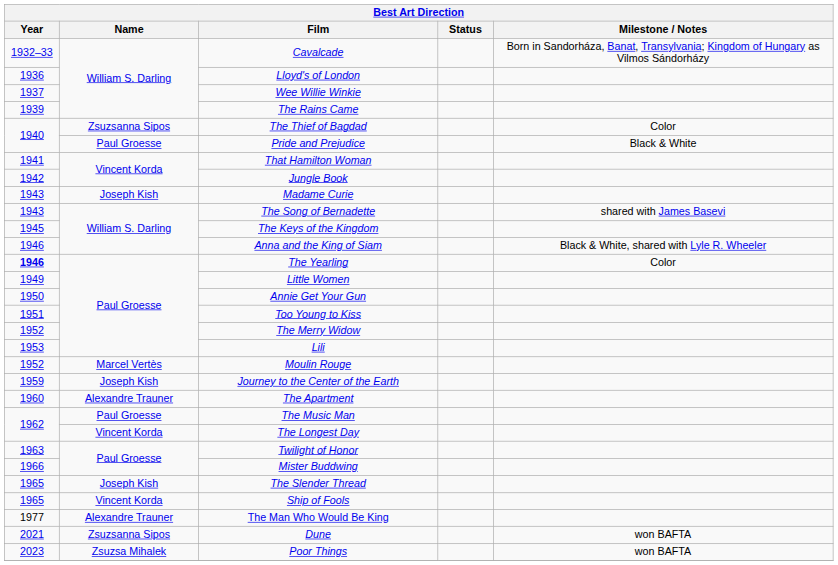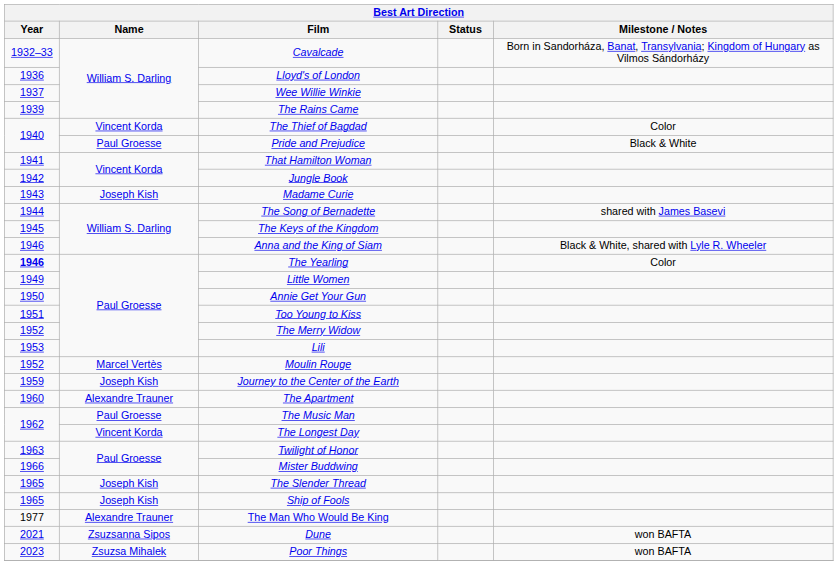 <table class="wikitable" style="text-align: center">
 <tr>
 <th colspan=6 style="text-align:center;"><a href='#'>Best Art Direction</a></th>
 </tr>
 <tr>
 <th style="width:075px;">Year</th>
 <th style="width:200px;">Name</th>
 <th style="width:350px;">Film</th>
 <th style="width:075px;">Status</th>
 <th style="width:500px;">Milestone / Notes</th>
 </tr>
 <tr>
 <td><a href='#'>1932–33</a></td>
 <td rowspan=4><a href='#'>William S. Darling</a></td>
 <td><em><a href='#'>Cavalcade</a></em></td>
 <td></td>
 <td>Born in Sandorháza, <a href='#'>Banat</a>, <a href='#'>Transylvania</a>; <a href='#'>Kingdom of Hungary</a> as Vilmos Sándorházy</td>
 </tr>
 <tr>
 <td><a href='#'>1936</a></td>
 <td><em><a href='#'>Lloyd's of London</a></em></td>
 <td></td>
 <td></td>
 </tr>
 <tr>
 <td><a href='#'>1937</a></td>
 <td><em><a href='#'>Wee Willie Winkie</a></em></td>
 <td></td>
 <td></td>
 </tr>
 <tr>
 <td><a href='#'>1939</a></td>
 <td><em><a href='#'>The Rains Came</a></em></td>
 <td></td>
 <td></td>
 </tr>
 <tr>
 <td rowspan=2><a href='#'>1940</a></td>
-<td><a href='#'>Zsuzsanna Sipos</a></td>
+<td><a href='#'>Vincent Korda</a></td>
 <td><em><a href='#'>The Thief of Bagdad</a></em></td>
 <td></td>
 <td>Color</td>
 </tr>
 <tr>
 <td><a href='#'>Paul Groesse</a></td>
 <td><a href='#'><em>Pride and Prejudice</em></a></td>
 <td></td>
 <td>Black & White</td>
 </tr>
 <tr>
 <td><a href='#'>1941</a></td>
 <td rowspan=2><a href='#'>Vincent Korda</a></td>
 <td><em><a href='#'>That Hamilton Woman</a></em></td>
 <td></td>
 <td></td>
 </tr>
 <tr>
 <td><a href='#'>1942</a></td>
 <td><em><a href='#'>Jungle Book</a></em></td>
 <td></td>
 <td></td>
 </tr>
 <tr>
 <td><a href='#'>1943</a></td>
 <td><a href='#'>Joseph Kish</a></td>
 <td><a href='#'><em>Madame Curie</em></a></td>
 <td></td>
 <td></td>
 </tr>
 <tr>
-<td><a href='#'>1943</a></td>
+<td><a href='#'>1944</a></td>
 <td rowspan=3><a href='#'>William S. Darling</a></td>
 <td><em><a href='#'>The Song of Bernadette</a></em></td>
 <td></td>
 <td>shared with <a href='#'>James Basevi</a></td>
 </tr>
 <tr>
 <td><a href='#'>1945</a></td>
 <td><em><a href='#'>The Keys of the Kingdom</a></em></td>
 <td></td>
 <td></td>
 </tr>
 <tr>
 <td><a href='#'>1946</a></td>
 <td><em><a href='#'>Anna and the King of Siam</a></em></td>
 <td></td>
 <td>Black & White, shared with <a href='#'>Lyle R. Wheeler</a></td>
 </tr>
 <tr>
 <td><strong><a href='#'>1946</a></strong></td>
 <td rowspan=6><a href='#'>Paul Groesse</a></td>
 <td><em><a href='#'>The Yearling</a></em></td>
 <td></td>
 <td>Color</td>
 </tr>
 <tr>
 <td><a href='#'>1949</a></td>
 <td><em><a href='#'>Little Women</a></em></td>
 <td></td>
 <td></td>
 </tr>
 <tr>
 <td><a href='#'>1950</a></td>
 <td><em><a href='#'>Annie Get Your Gun</a></em></td>
 <td></td>
 <td></td>
 </tr>
 <tr>
 <td><a href='#'>1951</a></td>
 <td><em><a href='#'>Too Young to Kiss</a></em></td>
 <td></td>
 <td></td>
 </tr>
 <tr>
 <td><a href='#'>1952</a></td>
 <td><em><a href='#'>The Merry Widow</a></em></td>
 <td></td>
 <td></td>
 </tr>
 <tr>
 <td><a href='#'>1953</a></td>
 <td><em><a href='#'>Lili</a></em></td>
 <td></td>
 <td></td>
 </tr>
 <tr>
 <td><a href='#'>1952</a></td>
 <td><a href='#'>Marcel Vertès</a></td>
 <td><em><a href='#'>Moulin Rouge</a></em></td>
 <td></td>
 <td></td>
 </tr>
 <tr>
 <td><a href='#'>1959</a></td>
 <td><a href='#'>Joseph Kish</a></td>
 <td><em><a href='#'>Journey to the Center of the Earth</a></em></td>
 <td></td>
 <td></td>
 </tr>
 <tr>
 <td><a href='#'>1960</a></td>
 <td><a href='#'>Alexandre Trauner</a></td>
 <td><em><a href='#'>The Apartment</a></em></td>
 <td></td>
 <td></td>
 </tr>
 <tr>
 <td rowspan=2><a href='#'>1962</a></td>
 <td><a href='#'>Paul Groesse</a></td>
 <td><em><a href='#'>The Music Man</a></em></td>
 <td></td>
 <td></td>
 </tr>
 <tr>
 <td><a href='#'>Vincent Korda</a></td>
 <td><em><a href='#'>The Longest Day</a></em></td>
 <td></td>
 <td></td>
 </tr>
 <tr>
 <td><a href='#'>1963</a></td>
 <td rowspan=2><a href='#'>Paul Groesse</a></td>
 <td><em><a href='#'>Twilight of Honor</a></em></td>
 <td></td>
 <td></td>
 </tr>
 <tr>
 <td><a href='#'>1966</a></td>
 <td><em><a href='#'>Mister Buddwing</a></em></td>
 <td></td>
 <td></td>
 </tr>
 <tr>
 <td><a href='#'>1965</a></td>
 <td><a href='#'>Joseph Kish</a></td>
 <td><em><a href='#'>The Slender Thread</a></em></td>
 <td></td>
 <td></td>
 </tr>
 <tr>
 <td><a href='#'>1965</a></td>
-<td><a href='#'>Vincent Korda</a></td>
+<td><a href='#'>Joseph Kish</a></td>
 <td><em><a href='#'>Ship of Fools</a></em></td>
 <td></td>
 <td></td>
 </tr>
 <tr>
 <td>1977</td>
 <td><a href='#'>Alexandre Trauner</a></td>
 <td><a href='#'>The Man Who Would Be King</a></td>
 <td></td>
 </tr>
 <tr>
 <td><a href='#'>2021</a></td>
 <td><a href='#'>Zsuzsanna Sipos</a></td>
 <td><em><a href='#'>Dune</a></em></td>
 <td></td>
 <td>won BAFTA</td>
 </tr>
 <tr>
 <td><a href='#'>2023</a></td>
 <td><a href='#'>Zsuzsa Mihalek</a></td>
 <td><em><a href='#'>Poor Things</a></em></td>
 <td></td>
 <td> won BAFTA</td>
 </tr>
 <tr>
 </tr>
 </table>
